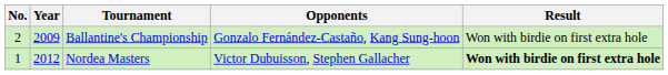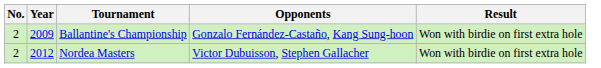 <table class="wikitable" style="font-size:95%;">
 <tr>
 <th>No.</th>
 <th>Year</th>
 <th>Tournament</th>
 <th>Opponents</th>
 <th>Result</th>
 </tr>
 <tr style="background:#D0F0C0;">
 <td align=center>2</td>
 <td><a href='#'>2009</a></td>
 <td><a href='#'>Ballantine's Championship</a></td>
 <td> <a href='#'>Gonzalo Fernández-Castaño</a>,  <a href='#'>Kang Sung-hoon</a></td>
 <td>Won with birdie on first extra hole</td>
 </tr>
 <tr style="background:#D0F0C0;">
-<td align=center>1</td>
+<td align=center>2</td>
 <td><a href='#'>2012</a></td>
 <td><a href='#'>Nordea Masters</a></td>
 <td> <a href='#'>Victor Dubuisson</a>,  <a href='#'>Stephen Gallacher</a></td>
-<td><strong>Won with birdie on first extra hole</strong></td>
+<td>Won with birdie on first extra hole</td>
 </tr>
 </table>
